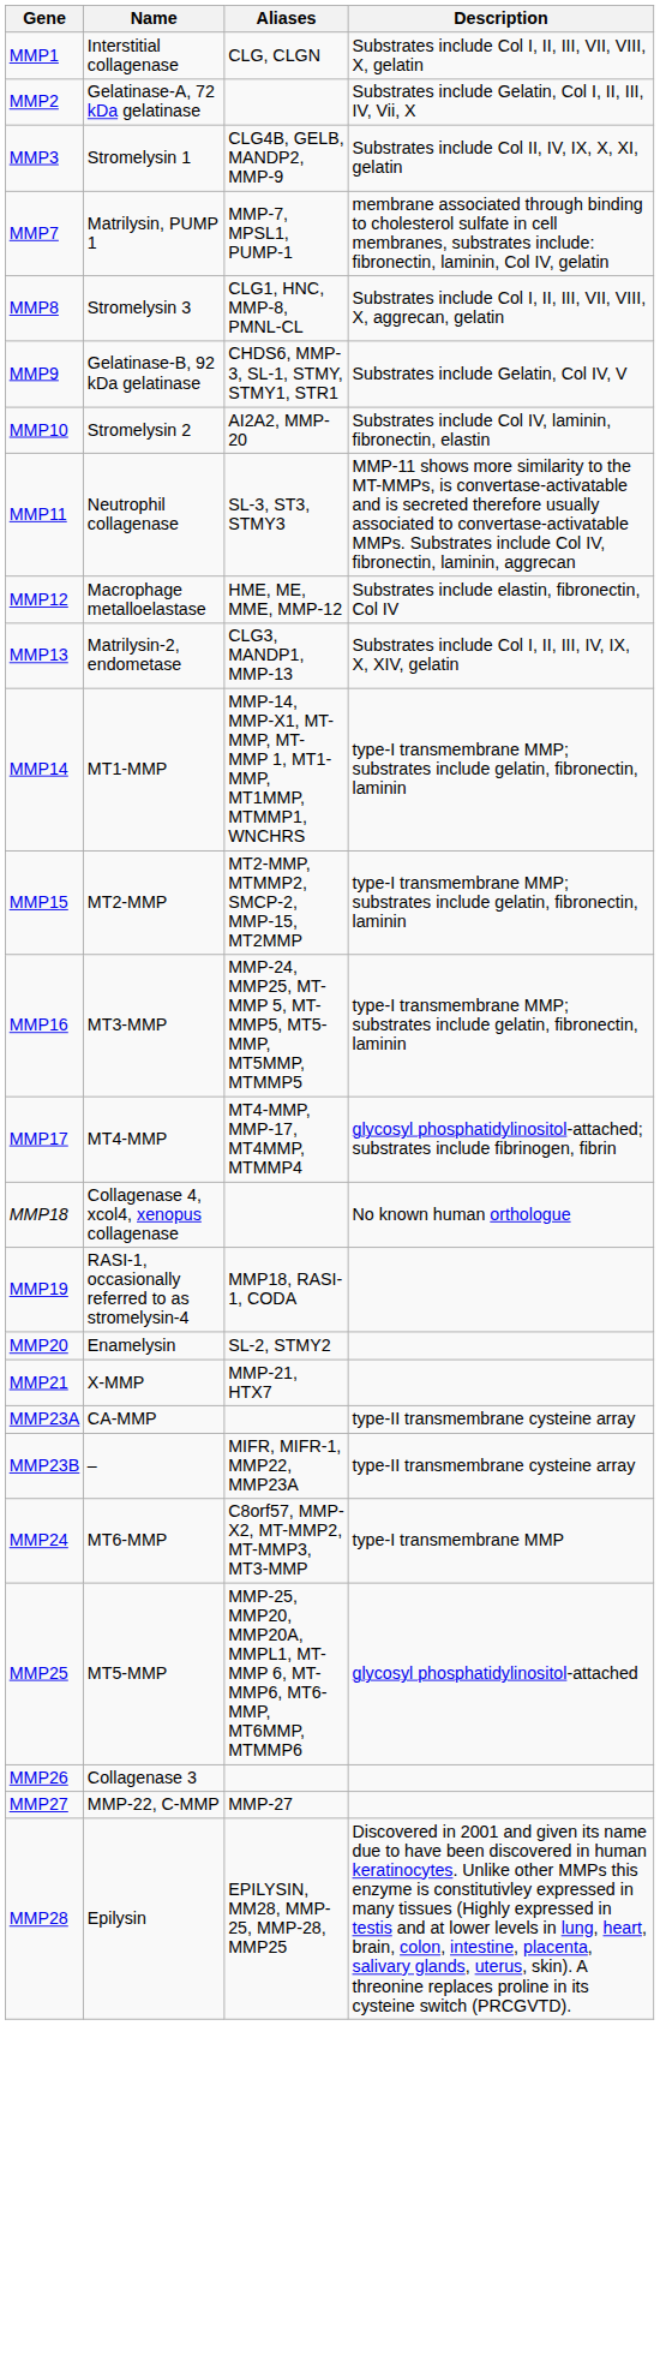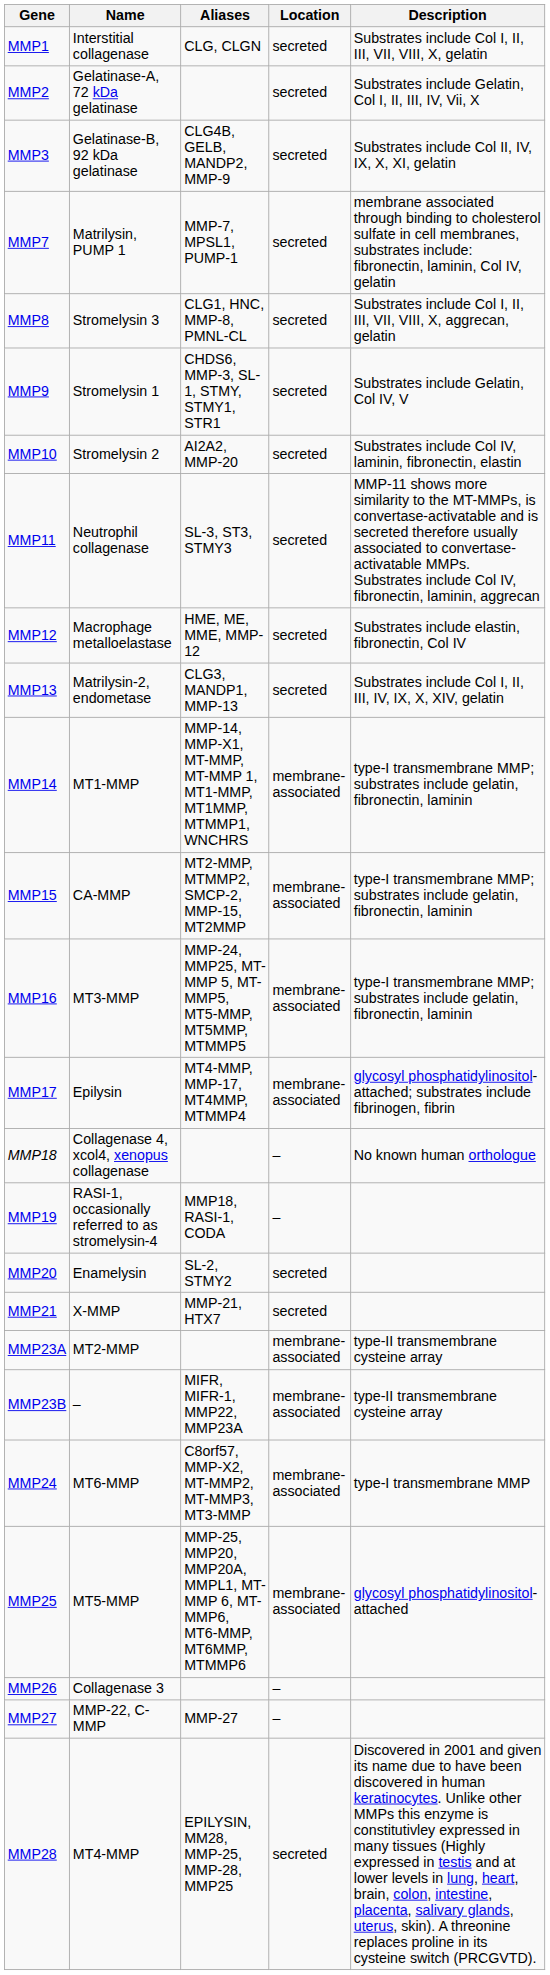 <table class="sortable wikitable">
 <tr>
 <th>Gene</th>
 <th>Name</th>
 <th>Aliases</th>
+<th>Location</th>
 <th>Description</th>
 </tr>
 <tr>
 <td><a href='#'>MMP1</a></td>
 <td>Interstitial collagenase</td>
 <td>CLG, CLGN</td>
+<td>secreted</td>
 <td>Substrates include Col I, II, III, VII, VIII, X, gelatin</td>
 </tr>
 <tr>
 <td><a href='#'>MMP2</a></td>
 <td>Gelatinase-A, 72 <a href='#'>kDa</a> gelatinase</td>
 <td></td>
+<td>secreted</td>
 <td>Substrates include Gelatin, Col I, II, III, IV, Vii, X</td>
 </tr>
 <tr>
 <td><a href='#'>MMP3</a></td>
-<td>Stromelysin 1</td>
+<td>Gelatinase-B, 92 kDa gelatinase</td>
 <td>CLG4B, GELB, MANDP2, MMP-9</td>
+<td>secreted</td>
 <td>Substrates include Col II, IV, IX, X, XI, gelatin</td>
 </tr>
 <tr>
 <td><a href='#'>MMP7</a></td>
 <td>Matrilysin, PUMP 1</td>
 <td>MMP-7, MPSL1, PUMP-1</td>
+<td>secreted</td>
 <td>membrane associated through binding to cholesterol sulfate in cell membranes, substrates include: fibronectin, laminin, Col IV, gelatin</td>
 </tr>
 <tr>
 <td><a href='#'>MMP8</a></td>
 <td>Stromelysin 3</td>
 <td>CLG1, HNC, MMP-8, PMNL-CL</td>
+<td>secreted</td>
 <td>Substrates include Col I, II, III, VII, VIII, X, aggrecan, gelatin</td>
 </tr>
 <tr>
 <td><a href='#'>MMP9</a></td>
-<td>Gelatinase-B, 92 kDa gelatinase</td>
+<td>Stromelysin 1</td>
 <td>CHDS6, MMP-3, SL-1, STMY, STMY1, STR1</td>
+<td>secreted</td>
 <td>Substrates include Gelatin, Col IV, V</td>
 </tr>
 <tr>
 <td><a href='#'>MMP10</a></td>
 <td>Stromelysin 2</td>
 <td>AI2A2, MMP-20</td>
+<td>secreted</td>
 <td>Substrates include Col IV, laminin, fibronectin, elastin</td>
 </tr>
 <tr>
 <td><a href='#'>MMP11</a></td>
 <td>Neutrophil collagenase</td>
 <td>SL-3, ST3, STMY3</td>
+<td>secreted</td>
 <td>MMP-11 shows more similarity to the MT-MMPs, is convertase-activatable and is secreted therefore usually associated to convertase-activatable MMPs.  Substrates include Col IV, fibronectin, laminin, aggrecan</td>
 </tr>
 <tr>
 <td><a href='#'>MMP12</a></td>
 <td>Macrophage metalloelastase</td>
 <td>HME, ME, MME, MMP-12</td>
+<td>secreted</td>
 <td>Substrates include elastin, fibronectin, Col IV</td>
 </tr>
 <tr>
 <td><a href='#'>MMP13</a></td>
 <td>Matrilysin-2, endometase</td>
 <td>CLG3, MANDP1, MMP-13</td>
+<td>secreted</td>
 <td>Substrates include Col I, II, III, IV, IX, X, XIV, gelatin</td>
 </tr>
 <tr>
 <td><a href='#'>MMP14</a></td>
 <td>MT1-MMP</td>
 <td>MMP-14, MMP-X1, MT-MMP, MT-MMP 1, MT1-MMP, MT1MMP, MTMMP1, WNCHRS</td>
+<td>membrane-associated</td>
 <td>type-I transmembrane MMP; substrates include gelatin, fibronectin, laminin</td>
 </tr>
 <tr>
 <td><a href='#'>MMP15</a></td>
-<td>MT2-MMP</td>
+<td>CA-MMP</td>
 <td>MT2-MMP, MTMMP2, SMCP-2, MMP-15, MT2MMP</td>
+<td>membrane-associated</td>
 <td>type-I transmembrane MMP; substrates include gelatin, fibronectin, laminin</td>
 </tr>
 <tr>
 <td><a href='#'>MMP16</a></td>
 <td>MT3-MMP</td>
 <td>MMP-24, MMP25, MT-MMP 5, MT-MMP5, MT5-MMP, MT5MMP, MTMMP5</td>
+<td>membrane-associated</td>
 <td>type-I transmembrane MMP; substrates include gelatin, fibronectin, laminin</td>
 </tr>
 <tr>
 <td><a href='#'>MMP17</a></td>
-<td>MT4-MMP</td>
+<td>Epilysin</td>
 <td>MT4-MMP, MMP-17, MT4MMP, MTMMP4</td>
+<td>membrane-associated</td>
 <td><a href='#'>glycosyl phosphatidylinositol</a>-attached; substrates include fibrinogen, fibrin</td>
 </tr>
 <tr>
 <td><em>MMP18</em></td>
 <td>Collagenase 4, xcol4, <a href='#'>xenopus</a> collagenase</td>
 <td></td>
+<td>–</td>
 <td>No known human <a href='#'>orthologue</a></td>
 </tr>
 <tr>
 <td><a href='#'>MMP19</a></td>
 <td>RASI-1, occasionally referred to as stromelysin-4</td>
 <td>MMP18, RASI-1, CODA</td>
+<td>–</td>
 <td></td>
 </tr>
 <tr>
 <td><a href='#'>MMP20</a></td>
 <td>Enamelysin</td>
 <td>SL-2, STMY2</td>
+<td>secreted</td>
 <td></td>
 </tr>
 <tr>
 <td><a href='#'>MMP21</a></td>
 <td>X-MMP</td>
 <td>MMP-21, HTX7</td>
+<td>secreted</td>
 <td></td>
 </tr>
 <tr>
 <td><a href='#'>MMP23A</a></td>
-<td>CA-MMP</td>
+<td>MT2-MMP</td>
 <td></td>
+<td>membrane-associated</td>
 <td>type-II transmembrane cysteine array</td>
 </tr>
 <tr>
 <td><a href='#'>MMP23B</a></td>
 <td>–</td>
 <td>MIFR, MIFR-1, MMP22, MMP23A</td>
+<td>membrane-associated</td>
 <td>type-II transmembrane cysteine array</td>
 </tr>
 <tr>
 <td><a href='#'>MMP24</a></td>
 <td>MT6-MMP</td>
 <td>C8orf57, MMP-X2, MT-MMP2, MT-MMP3, MT3-MMP</td>
+<td>membrane-associated</td>
 <td>type-I transmembrane MMP</td>
 </tr>
 <tr>
 <td><a href='#'>MMP25</a></td>
 <td>MT5-MMP</td>
 <td>MMP-25, MMP20, MMP20A, MMPL1, MT-MMP 6, MT-MMP6, MT6-MMP, MT6MMP, MTMMP6</td>
+<td>membrane-associated</td>
 <td><a href='#'>glycosyl phosphatidylinositol</a>-attached</td>
 </tr>
 <tr>
 <td><a href='#'>MMP26</a></td>
 <td>Collagenase 3</td>
 <td></td>
+<td>–</td>
 <td></td>
 </tr>
 <tr>
 <td><a href='#'>MMP27</a></td>
 <td>MMP-22, C-MMP</td>
 <td>MMP-27</td>
+<td>–</td>
 <td></td>
 </tr>
 <tr>
 <td><a href='#'>MMP28</a></td>
-<td>Epilysin</td>
+<td>MT4-MMP</td>
 <td>EPILYSIN, MM28, MMP-25, MMP-28, MMP25</td>
+<td>secreted</td>
 <td>Discovered in 2001 and given its name due to have been discovered in human <a href='#'>keratinocytes</a>. Unlike other MMPs this enzyme is constitutivley expressed in many tissues (Highly expressed in <a href='#'>testis</a> and at lower levels in <a href='#'>lung</a>, <a href='#'>heart</a>, brain, <a href='#'>colon</a>, <a href='#'>intestine</a>, <a href='#'>placenta</a>, <a href='#'>salivary glands</a>, <a href='#'>uterus</a>, skin). A threonine replaces proline in its cysteine switch (PRCGVTD).</td>
 </tr>
 </table>
